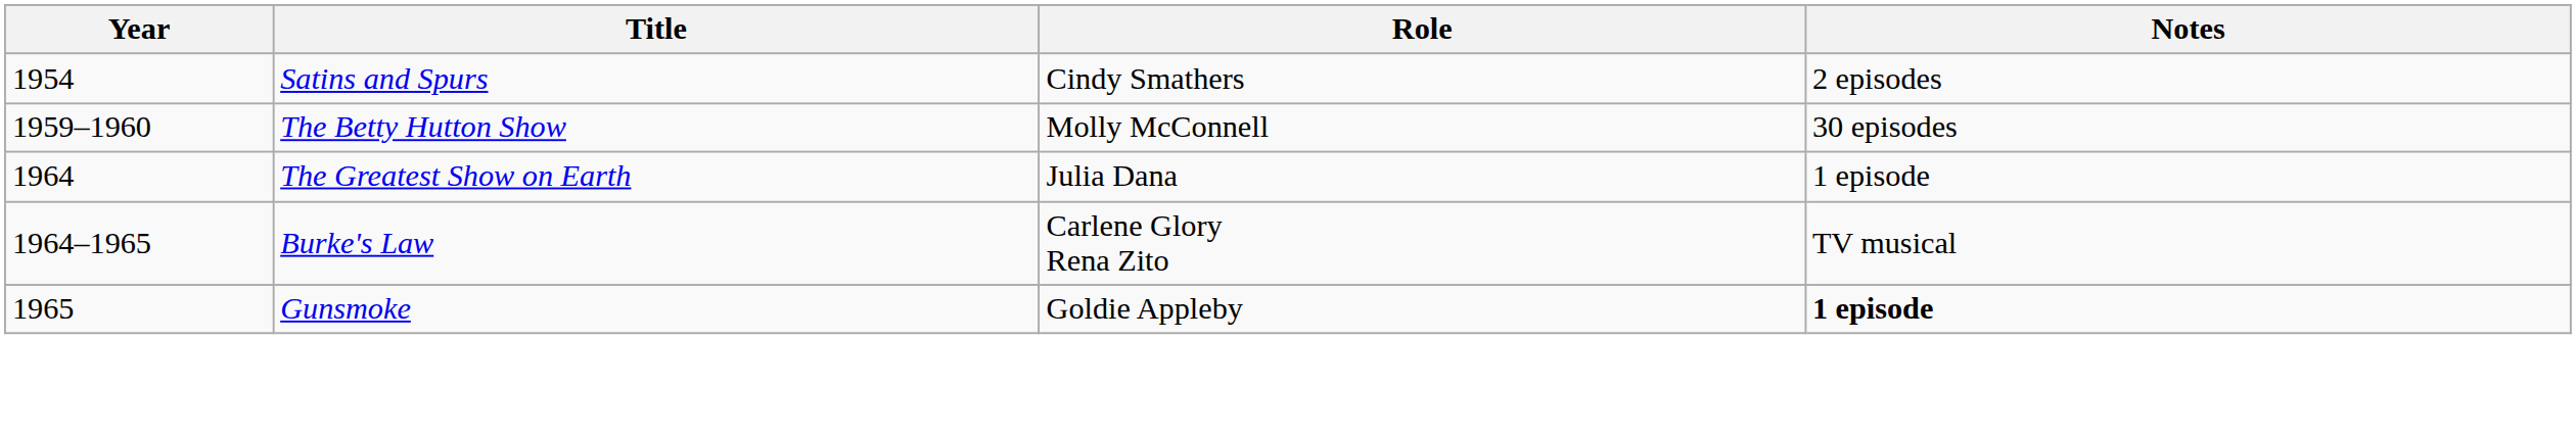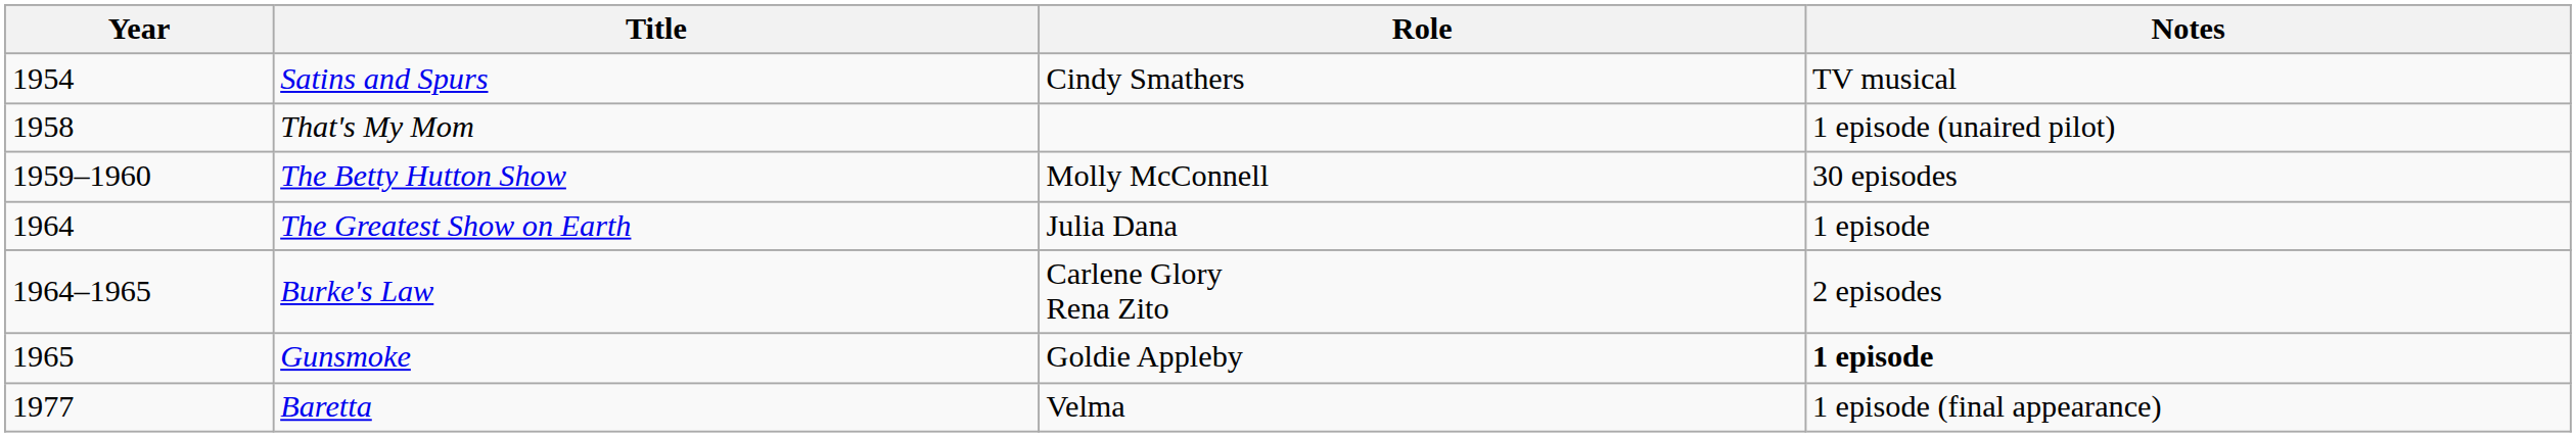 <table class="wikitable" style="width:67%;">
 <tr>
 <th width=7%>Year</th>
 <th style="width:20%;">Title</th>
 <th style="width:20%;">Role</th>
 <th style="width:20%;">Notes</th>
 </tr>
 <tr>
 <td>1954</td>
 <td><em><a href='#'>Satins and Spurs</a></em></td>
 <td>Cindy Smathers</td>
-<td>2 episodes</td>
+<td>TV musical</td>
+</tr>
+<tr>
+<td>1958</td>
+<td><em>That's My Mom</em></td>
+<td></td>
+<td>1 episode (unaired pilot)</td>
 </tr>
 <tr>
 <td>1959–1960</td>
 <td><em><a href='#'>The Betty Hutton Show</a></em></td>
 <td>Molly McConnell</td>
 <td>30 episodes</td>
 </tr>
 <tr>
 <td>1964</td>
 <td><em><a href='#'>The Greatest Show on Earth</a></em></td>
 <td>Julia Dana</td>
 <td>1 episode</td>
 </tr>
 <tr>
 <td>1964–1965</td>
 <td><em><a href='#'>Burke's Law</a></em></td>
 <td>Carlene Glory<br>Rena Zito</td>
-<td>TV musical</td>
+<td>2 episodes</td>
 </tr>
 <tr>
 <td>1965</td>
 <td><em><a href='#'>Gunsmoke</a></em></td>
 <td>Goldie Appleby</td>
 <td><strong>1 episode</strong></td>
 </tr>
+<tr>
+<td>1977</td>
+<td><em><a href='#'>Baretta</a></em></td>
+<td>Velma</td>
+<td>1 episode (final appearance)</td>
+</tr>
 </table>
